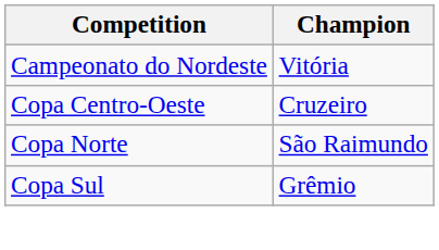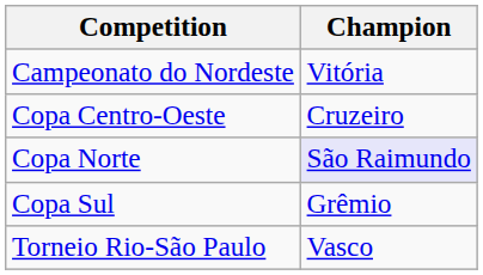 <table class="wikitable">
 <tr>
 <th>Competition</th>
 <th>Champion</th>
 </tr>
 <tr>
 <td><a href='#'>Campeonato do Nordeste</a></td>
 <td><a href='#'>Vitória</a></td>
 </tr>
 <tr>
 <td><a href='#'>Copa Centro-Oeste</a></td>
 <td><a href='#'>Cruzeiro</a></td>
 </tr>
 <tr>
 <td><a href='#'>Copa Norte</a></td>
-<td><a href='#'>São Raimundo</a></td>
+<td style="background: lavender;"><a href='#'>São Raimundo</a></td>
 </tr>
 <tr>
 <td><a href='#'>Copa Sul</a></td>
 <td><a href='#'>Grêmio</a></td>
 </tr>
+<tr>
+<td><a href='#'>Torneio Rio-São Paulo</a></td>
+<td><a href='#'>Vasco</a></td>
+</tr>
 </table>
